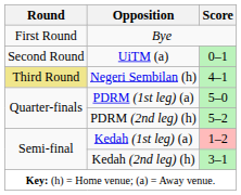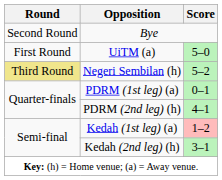 <table class="wikitable" style="text-align:center">
 <tr>
 <th>Round</th>
 <th>Opposition</th>
 <th>Score</th>
 </tr>
 <tr>
-<td>First Round</td>
+<td>Second Round</td>
 <td colspan=2><em>Bye</em></td>
 </tr>
 <tr>
-<td>Second Round</td>
+<td>First Round</td>
 <td><a href='#'>UiTM</a> (a)</td>
-<td style="background:#BBF3BB;">0–1</td>
+<td style="background:#BBF3BB;">5–0</td>
 </tr>
 <tr>
 <td style="background: khaki;">Third Round</td>
 <td><a href='#'>Negeri Sembilan</a> (h)</td>
-<td style="background:#BBF3BB;">4–1</td>
+<td style="background:#BBF3BB;">5–2</td>
 </tr>
 <tr>
 <td rowspan="2">Quarter-finals</td>
 <td><a href='#'>PDRM</a> <em>(1st leg)</em> (a)</td>
-<td style="background:#BBF3BB;">5–0</td>
+<td style="background:#BBF3BB;">0–1</td>
 </tr>
 <tr>
 <td>PDRM <em>(2nd leg)</em> (h)</td>
-<td style="background:#BBF3BB;">5–2</td>
+<td style="background:#BBF3BB;">4–1</td>
 </tr>
 <tr>
 <td rowspan="2">Semi-final</td>
 <td><a href='#'>Kedah</a> <em>(1st leg)</em> (a)</td>
 <td style="background:#FFBBBB;">1–2</td>
 </tr>
 <tr>
 <td>Kedah <em>(2nd leg)</em> (h)</td>
 <td style="background:#BBF3BB;">3–1</td>
 </tr>
 <tr>
 <td colspan="4" style="background-color:white"><small><strong>Key:</strong> (h) = Home venue; (a) = Away venue.</small></td>
 </tr>
 </table>
